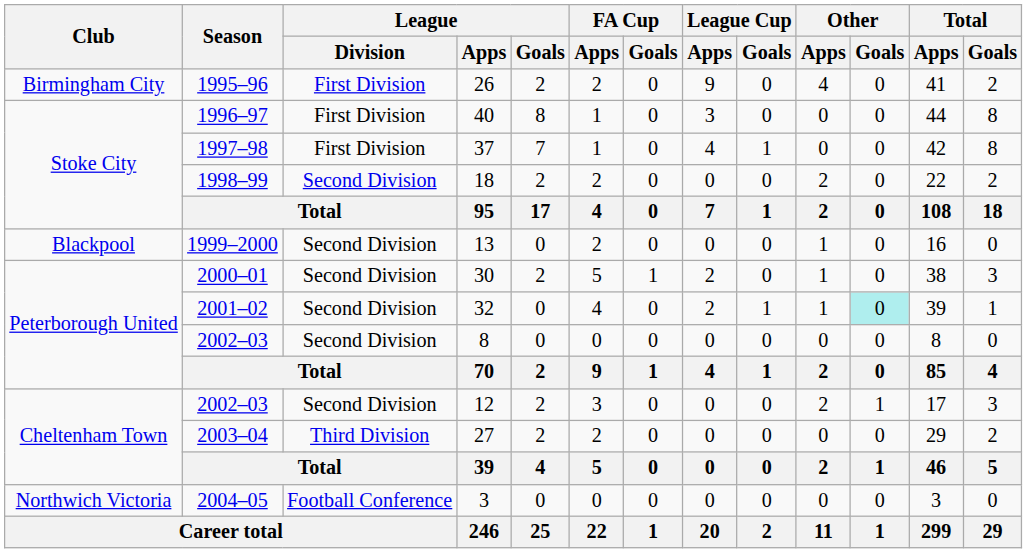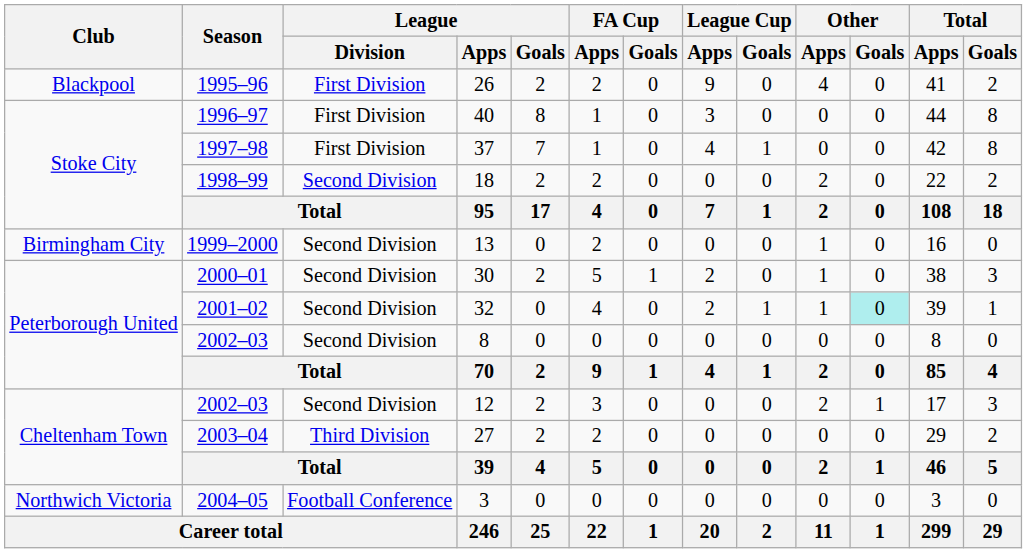 <table class="wikitable" style="text-align: center;">
 <tr>
 <th rowspan="2">Club</th>
 <th rowspan="2">Season</th>
 <th colspan="3">League</th>
 <th colspan="2">FA Cup</th>
 <th colspan="2">League Cup</th>
 <th colspan="2">Other</th>
 <th colspan="2">Total</th>
 </tr>
 <tr>
 <th>Division</th>
 <th>Apps</th>
 <th>Goals</th>
 <th>Apps</th>
 <th>Goals</th>
 <th>Apps</th>
 <th>Goals</th>
 <th>Apps</th>
 <th>Goals</th>
 <th>Apps</th>
 <th>Goals</th>
 </tr>
 <tr>
-<td><a href='#'>Birmingham City</a></td>
+<td><a href='#'>Blackpool</a></td>
 <td><a href='#'>1995–96</a></td>
 <td><a href='#'>First Division</a></td>
 <td>26</td>
 <td>2</td>
 <td>2</td>
 <td>0</td>
 <td>9</td>
 <td>0</td>
 <td>4</td>
 <td>0</td>
 <td>41</td>
 <td>2</td>
 </tr>
 <tr>
 <td rowspan="4"><a href='#'>Stoke City</a></td>
 <td><a href='#'>1996–97</a></td>
 <td>First Division</td>
 <td>40</td>
 <td>8</td>
 <td>1</td>
 <td>0</td>
 <td>3</td>
 <td>0</td>
 <td>0</td>
 <td>0</td>
 <td>44</td>
 <td>8</td>
 </tr>
 <tr>
 <td><a href='#'>1997–98</a></td>
 <td>First Division</td>
 <td>37</td>
 <td>7</td>
 <td>1</td>
 <td>0</td>
 <td>4</td>
 <td>1</td>
 <td>0</td>
 <td>0</td>
 <td>42</td>
 <td>8</td>
 </tr>
 <tr>
 <td><a href='#'>1998–99</a></td>
 <td><a href='#'>Second Division</a></td>
 <td>18</td>
 <td>2</td>
 <td>2</td>
 <td>0</td>
 <td>0</td>
 <td>0</td>
 <td>2</td>
 <td>0</td>
 <td>22</td>
 <td>2</td>
 </tr>
 <tr>
 <th colspan="2">Total</th>
 <th>95</th>
 <th>17</th>
 <th>4</th>
 <th>0</th>
 <th>7</th>
 <th>1</th>
 <th>2</th>
 <th>0</th>
 <th>108</th>
 <th>18</th>
 </tr>
 <tr>
-<td><a href='#'>Blackpool</a></td>
+<td><a href='#'>Birmingham City</a></td>
 <td><a href='#'>1999–2000</a></td>
 <td>Second Division</td>
 <td>13</td>
 <td>0</td>
 <td>2</td>
 <td>0</td>
 <td>0</td>
 <td>0</td>
 <td>1</td>
 <td>0</td>
 <td>16</td>
 <td>0</td>
 </tr>
 <tr>
 <td rowspan="4"><a href='#'>Peterborough United</a></td>
 <td><a href='#'>2000–01</a></td>
 <td>Second Division</td>
 <td>30</td>
 <td>2</td>
 <td>5</td>
 <td>1</td>
 <td>2</td>
 <td>0</td>
 <td>1</td>
 <td>0</td>
 <td>38</td>
 <td>3</td>
 </tr>
 <tr>
 <td><a href='#'>2001–02</a></td>
 <td>Second Division</td>
 <td>32</td>
 <td>0</td>
 <td>4</td>
 <td>0</td>
 <td>2</td>
 <td>1</td>
 <td>1</td>
 <td style="background: paleturquoise;">0</td>
 <td>39</td>
 <td>1</td>
 </tr>
 <tr>
 <td><a href='#'>2002–03</a></td>
 <td>Second Division</td>
 <td>8</td>
 <td>0</td>
 <td>0</td>
 <td>0</td>
 <td>0</td>
 <td>0</td>
 <td>0</td>
 <td>0</td>
 <td>8</td>
 <td>0</td>
 </tr>
 <tr>
 <th colspan="2">Total</th>
 <th>70</th>
 <th>2</th>
 <th>9</th>
 <th>1</th>
 <th>4</th>
 <th>1</th>
 <th>2</th>
 <th>0</th>
 <th>85</th>
 <th>4</th>
 </tr>
 <tr>
 <td rowspan="3"><a href='#'>Cheltenham Town</a></td>
 <td><a href='#'>2002–03</a></td>
 <td>Second Division</td>
 <td>12</td>
 <td>2</td>
 <td>3</td>
 <td>0</td>
 <td>0</td>
 <td>0</td>
 <td>2</td>
 <td>1</td>
 <td>17</td>
 <td>3</td>
 </tr>
 <tr>
 <td><a href='#'>2003–04</a></td>
 <td><a href='#'>Third Division</a></td>
 <td>27</td>
 <td>2</td>
 <td>2</td>
 <td>0</td>
 <td>0</td>
 <td>0</td>
 <td>0</td>
 <td>0</td>
 <td>29</td>
 <td>2</td>
 </tr>
 <tr>
 <th colspan="2">Total</th>
 <th>39</th>
 <th>4</th>
 <th>5</th>
 <th>0</th>
 <th>0</th>
 <th>0</th>
 <th>2</th>
 <th>1</th>
 <th>46</th>
 <th>5</th>
 </tr>
 <tr>
 <td><a href='#'>Northwich Victoria</a></td>
 <td><a href='#'>2004–05</a></td>
 <td><a href='#'>Football Conference</a></td>
 <td>3</td>
 <td>0</td>
 <td>0</td>
 <td>0</td>
 <td>0</td>
 <td>0</td>
 <td>0</td>
 <td>0</td>
 <td>3</td>
 <td>0</td>
 </tr>
 <tr>
 <th colspan="3">Career total</th>
 <th>246</th>
 <th>25</th>
 <th>22</th>
 <th>1</th>
 <th>20</th>
 <th>2</th>
 <th>11</th>
 <th>1</th>
 <th>299</th>
 <th>29</th>
 </tr>
 </table>
